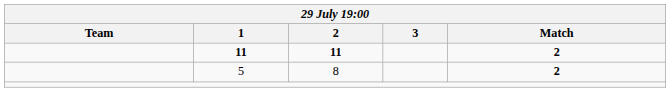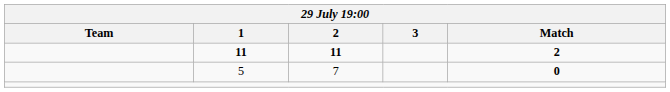 <table class=wikitable style="text-align:center; width: 55%">
 <tr>
 <th colspan=10><em>29 July 19:00</em></th>
 </tr>
 <tr>
 <th>Team</th>
 <th>1</th>
 <th>2</th>
 <th>3</th>
 <th>Match</th>
 </tr>
 <tr>
 <td align=left><strong><br></strong></td>
 <td><strong>11</strong></td>
 <td><strong>11</strong></td>
 <td></td>
 <td><strong>2</strong></td>
 </tr>
 <tr>
 <td align=left><br></td>
 <td>5</td>
-<td>8</td>
+<td>7</td>
 <td></td>
-<td><strong>2</strong></td>
+<td><strong>0</strong></td>
 </tr>
 <tr>
 <td colspan=10></td>
 </tr>
 </table>
